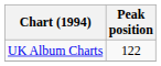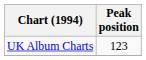 <table class="wikitable sortable">
 <tr>
 <th>Chart (1994)</th>
 <th>Peak<br>position</th>
 </tr>
 <tr>
 <td><a href='#'>UK Album Charts</a></td>
-<td align="center">122</td>
+<td align="center">123</td>
 </tr>
 <tr>
 </tr>
 </table>
